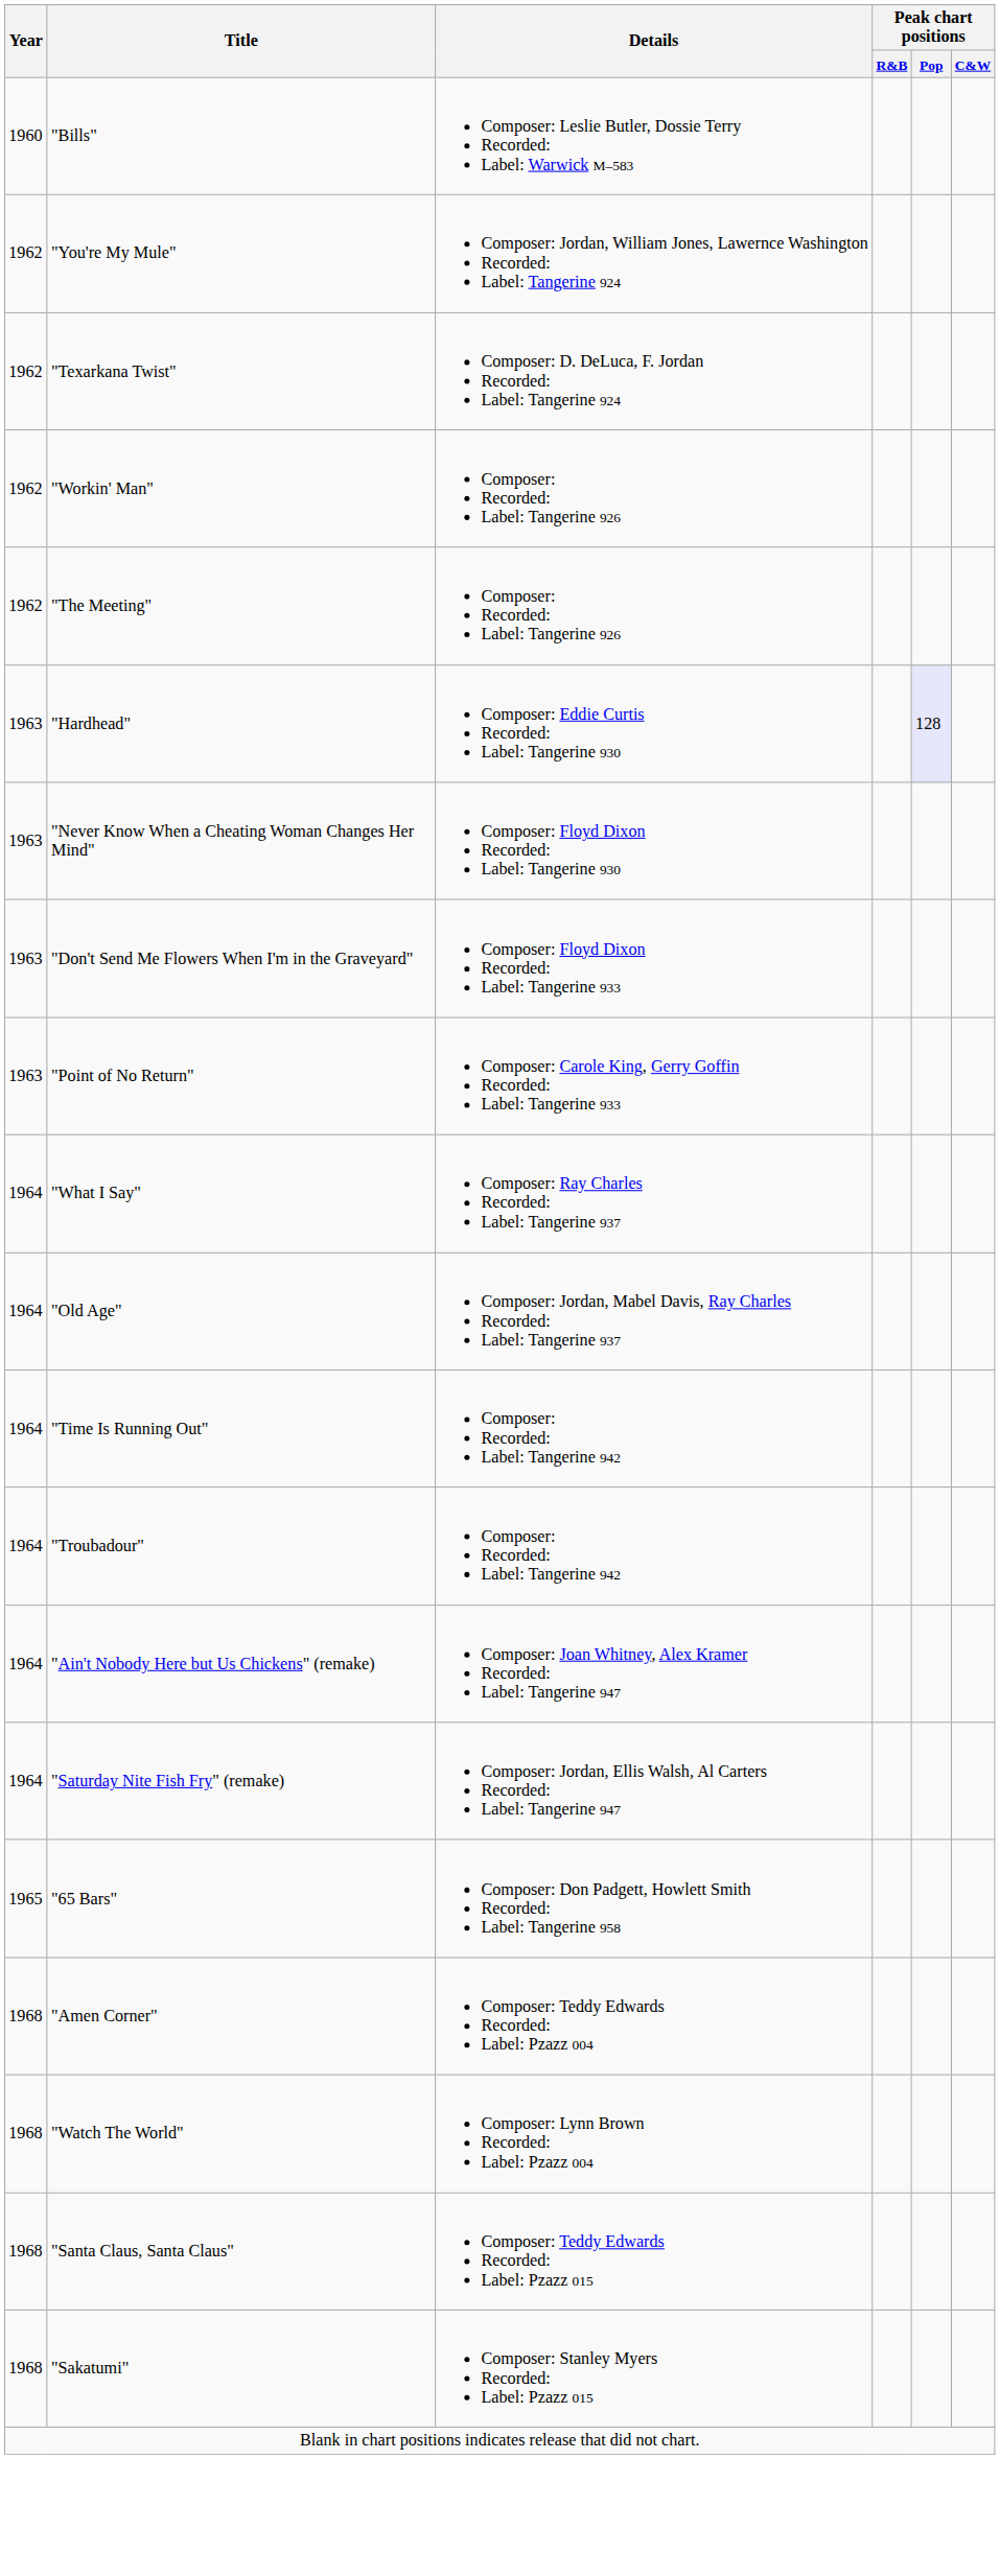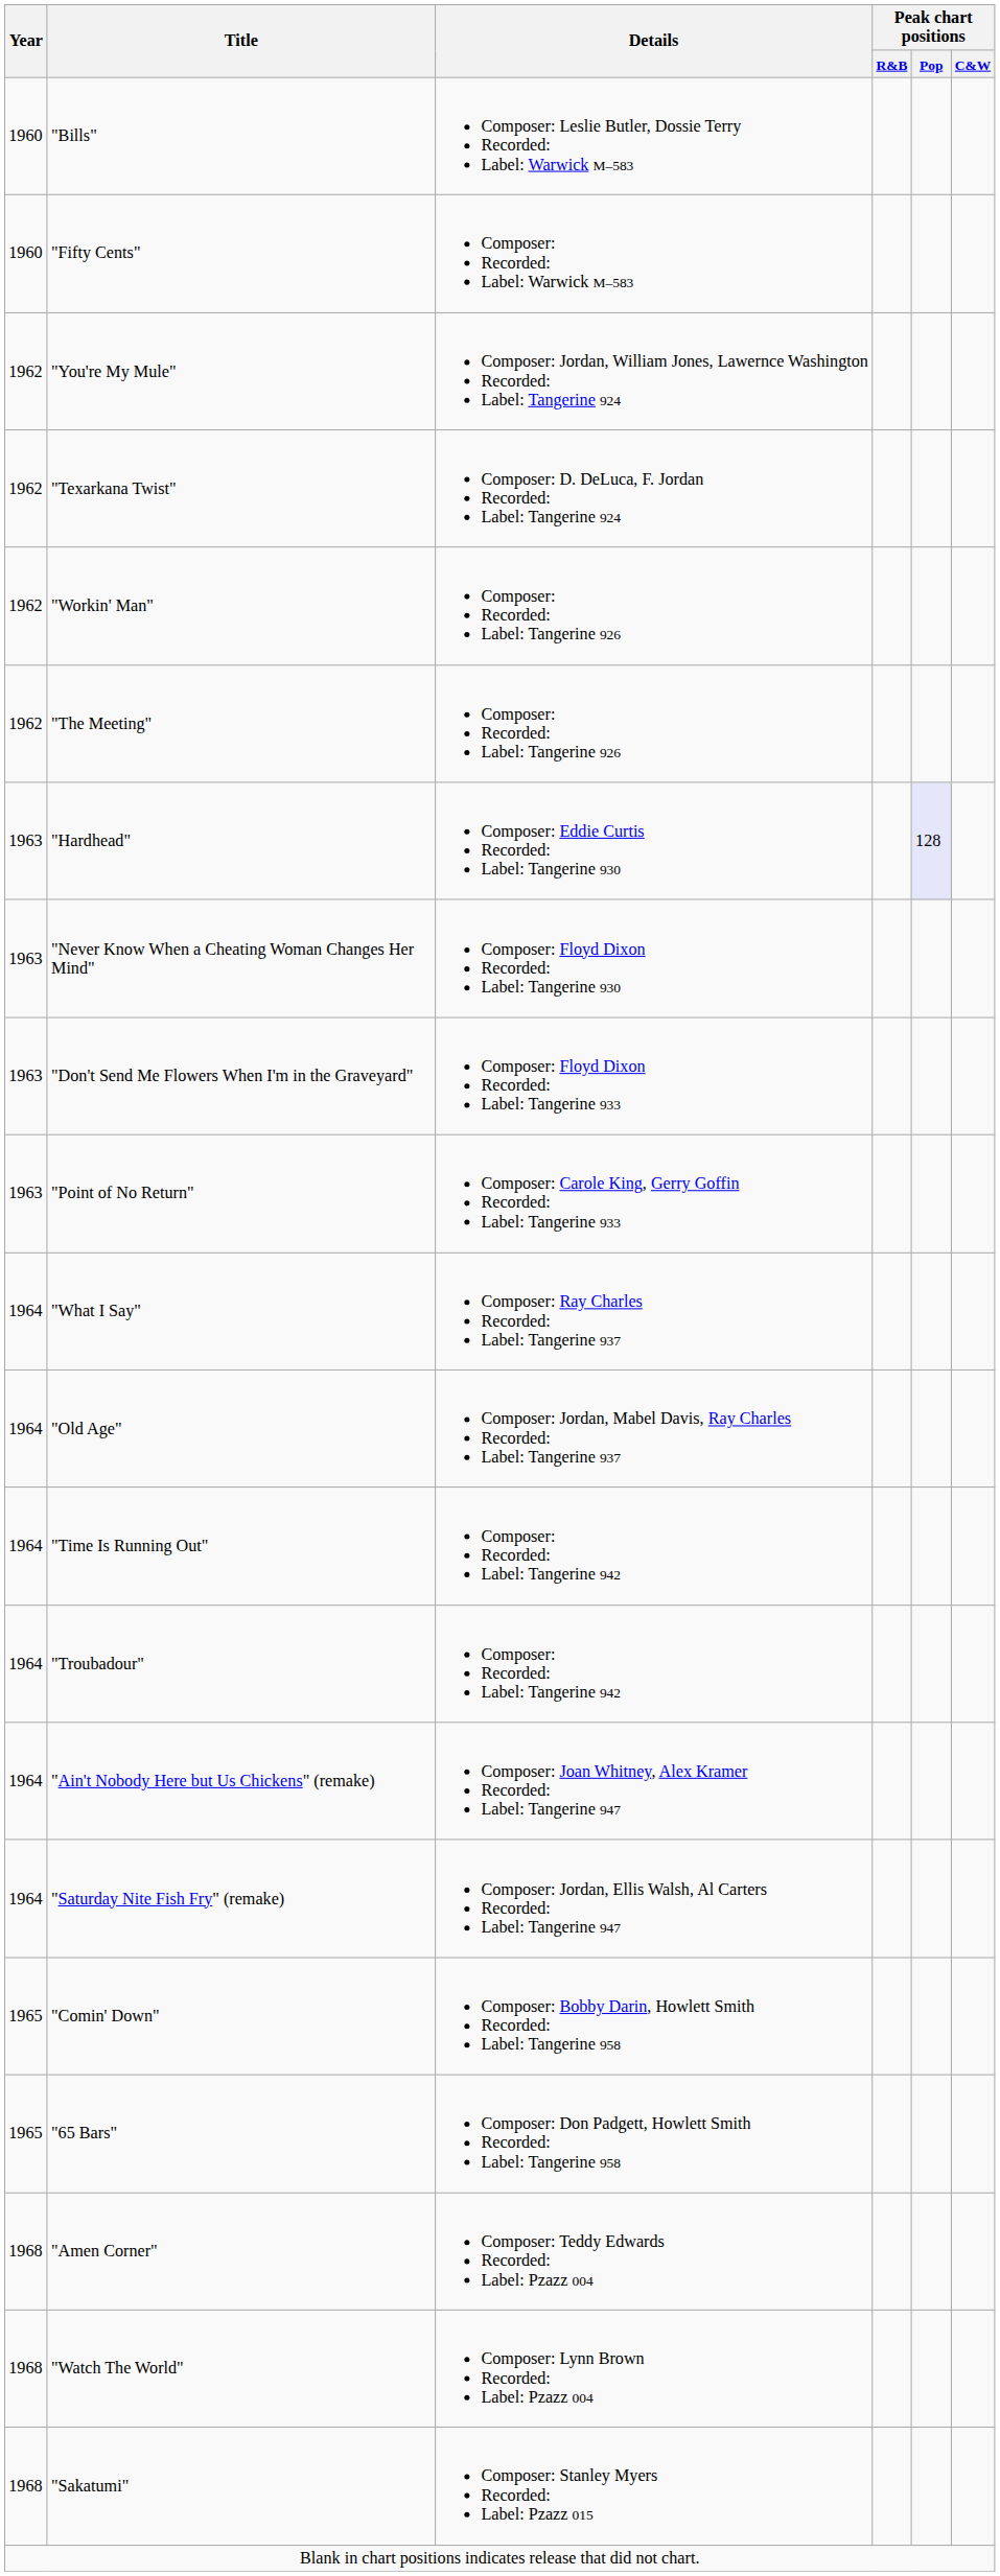 <table class="wikitable">
 <tr>
 <th width="33" rowspan="2">Year</th>
 <th width="360" rowspan="2">Title</th>
 <th rowspan="2">Details</th>
 <th colspan="3">Peak chart positions</th>
 </tr>
 <tr>
 <th style="width:30px;"><small><a href='#'>R&B</a></small></th>
 <th style="width:30px;"><small><a href='#'>Pop</a></small></th>
 <th style="width:30px;"><small><a href='#'>C&W</a></small></th>
 </tr>
 <tr>
 <td>1960</td>
 <td>"Bills"</td>
 <td><br><ul><li>Composer: Leslie Butler, Dossie Terry</li><li>Recorded:</li><li>Label: <a href='#'>Warwick</a> <small>M–583</small></li></ul></td>
+<td></td>
+<td></td>
+<td></td>
+</tr>
+<tr>
+<td>1960</td>
+<td>"Fifty Cents"</td>
+<td><br><ul><li>Composer:</li><li>Recorded:</li><li>Label: Warwick <small>M–583</small></li></ul></td>
 <td></td>
 <td></td>
 <td></td>
 </tr>
 <tr>
 <td>1962</td>
 <td>"You're My Mule"</td>
 <td><br><ul><li>Composer: Jordan, William Jones, Lawernce Washington</li><li>Recorded:</li><li>Label: <a href='#'>Tangerine</a> <small>924</small></li></ul></td>
 <td></td>
 <td></td>
 <td></td>
 </tr>
 <tr>
 <td>1962</td>
 <td>"Texarkana Twist"</td>
 <td><br><ul><li>Composer: D. DeLuca, F. Jordan</li><li>Recorded:</li><li>Label: Tangerine <small>924</small></li></ul></td>
 <td></td>
 <td></td>
 <td></td>
 </tr>
 <tr>
 <td>1962</td>
 <td>"Workin' Man"</td>
 <td><br><ul><li>Composer:</li><li>Recorded:</li><li>Label: Tangerine <small>926</small></li></ul></td>
 <td></td>
 <td></td>
 <td></td>
 </tr>
 <tr>
 <td>1962</td>
 <td>"The Meeting"</td>
 <td><br><ul><li>Composer:</li><li>Recorded:</li><li>Label: Tangerine <small>926</small></li></ul></td>
 <td></td>
 <td></td>
 <td></td>
 </tr>
 <tr>
 <td>1963</td>
 <td>"Hardhead"</td>
 <td><br><ul><li>Composer: <a href='#'>Eddie Curtis</a></li><li>Recorded:</li><li>Label: Tangerine <small>930</small></li></ul></td>
 <td></td>
 <td style="background: lavender;">128</td>
 <td></td>
 </tr>
 <tr>
 <td>1963</td>
 <td>"Never Know When a Cheating Woman Changes Her Mind"</td>
 <td><br><ul><li>Composer: <a href='#'>Floyd Dixon</a></li><li>Recorded:</li><li>Label: Tangerine <small>930</small></li></ul></td>
 <td></td>
 <td></td>
 <td></td>
 </tr>
 <tr>
 <td>1963</td>
 <td>"Don't Send Me Flowers When I'm in the Graveyard"</td>
 <td><br><ul><li>Composer: <a href='#'>Floyd Dixon</a></li><li>Recorded:</li><li>Label: Tangerine <small>933</small></li></ul></td>
 <td></td>
 <td></td>
 <td></td>
 </tr>
 <tr>
 <td>1963</td>
 <td>"Point of No Return"</td>
 <td><br><ul><li>Composer: <a href='#'>Carole King</a>, <a href='#'>Gerry Goffin</a></li><li>Recorded:</li><li>Label: Tangerine <small>933</small></li></ul></td>
 <td></td>
 <td></td>
 <td></td>
 </tr>
 <tr>
 <td>1964</td>
 <td>"What I Say"</td>
 <td><br><ul><li>Composer: <a href='#'>Ray Charles</a></li><li>Recorded:</li><li>Label: Tangerine <small>937</small></li></ul></td>
 <td></td>
 <td></td>
 <td></td>
 </tr>
 <tr>
 <td>1964</td>
 <td>"Old Age"</td>
 <td><br><ul><li>Composer: Jordan, Mabel Davis, <a href='#'>Ray Charles</a></li><li>Recorded:</li><li>Label: Tangerine <small>937</small></li></ul></td>
 <td></td>
 <td></td>
 <td></td>
 </tr>
 <tr>
 <td>1964</td>
 <td>"Time Is Running Out"</td>
 <td><br><ul><li>Composer:</li><li>Recorded:</li><li>Label: Tangerine <small>942</small></li></ul></td>
 <td></td>
 <td></td>
 <td></td>
 </tr>
 <tr>
 <td>1964</td>
 <td>"Troubadour"</td>
 <td><br><ul><li>Composer:</li><li>Recorded:</li><li>Label: Tangerine <small>942</small></li></ul></td>
 <td></td>
 <td></td>
 <td></td>
 </tr>
 <tr>
 <td>1964</td>
 <td>"<a href='#'>Ain't Nobody Here but Us Chickens</a>" (remake)</td>
 <td><br><ul><li>Composer: <a href='#'>Joan Whitney</a>, <a href='#'>Alex Kramer</a></li><li>Recorded:</li><li>Label: Tangerine <small>947</small></li></ul></td>
 <td></td>
 <td></td>
 <td></td>
 </tr>
 <tr>
 <td>1964</td>
 <td>"<a href='#'>Saturday Nite Fish Fry</a>" (remake)</td>
 <td><br><ul><li>Composer: Jordan, Ellis Walsh, Al Carters</li><li>Recorded:</li><li>Label: Tangerine <small>947</small></li></ul></td>
 <td></td>
 <td></td>
 <td></td>
 </tr>
 <tr>
 <td>1965</td>
+<td>"Comin' Down"</td>
+<td><br><ul><li>Composer: <a href='#'>Bobby Darin</a>, Howlett Smith</li><li>Recorded:</li><li>Label: Tangerine <small>958</small></li></ul></td>
+<td></td>
+<td></td>
+<td></td>
+</tr>
+<tr>
+<td>1965</td>
 <td>"65 Bars"</td>
 <td><br><ul><li>Composer: Don Padgett, Howlett Smith</li><li>Recorded:</li><li>Label: Tangerine <small>958</small></li></ul></td>
 <td></td>
 <td></td>
 <td></td>
 </tr>
 <tr>
 <td>1968</td>
 <td>"Amen Corner"</td>
 <td><br><ul><li>Composer: Teddy Edwards</li><li>Recorded:</li><li>Label: Pzazz <small>004</small></li></ul></td>
 <td></td>
 <td></td>
 <td></td>
 </tr>
 <tr>
 <td>1968</td>
 <td>"Watch The World"</td>
 <td><br><ul><li>Composer: Lynn Brown</li><li>Recorded:</li><li>Label: Pzazz <small>004</small></li></ul></td>
 <td></td>
 <td></td>
 <td></td>
 </tr>
 <tr>
 <td>1968</td>
-<td>"Santa Claus, Santa Claus"</td>
-<td><br><ul><li>Composer: <a href='#'>Teddy Edwards</a></li><li>Recorded:</li><li>Label: Pzazz <small>015</small></li></ul></td>
-<td></td>
-<td></td>
-<td></td>
-</tr>
-<tr>
-<td>1968</td>
 <td>"Sakatumi"</td>
 <td><br><ul><li>Composer: Stanley Myers</li><li>Recorded:</li><li>Label: Pzazz <small>015</small></li></ul></td>
 <td></td>
 <td></td>
 <td></td>
 </tr>
 <tr>
 <td colspan="6" align="center">Blank in chart positions indicates release that did not chart.</td>
 </tr>
 </table>
